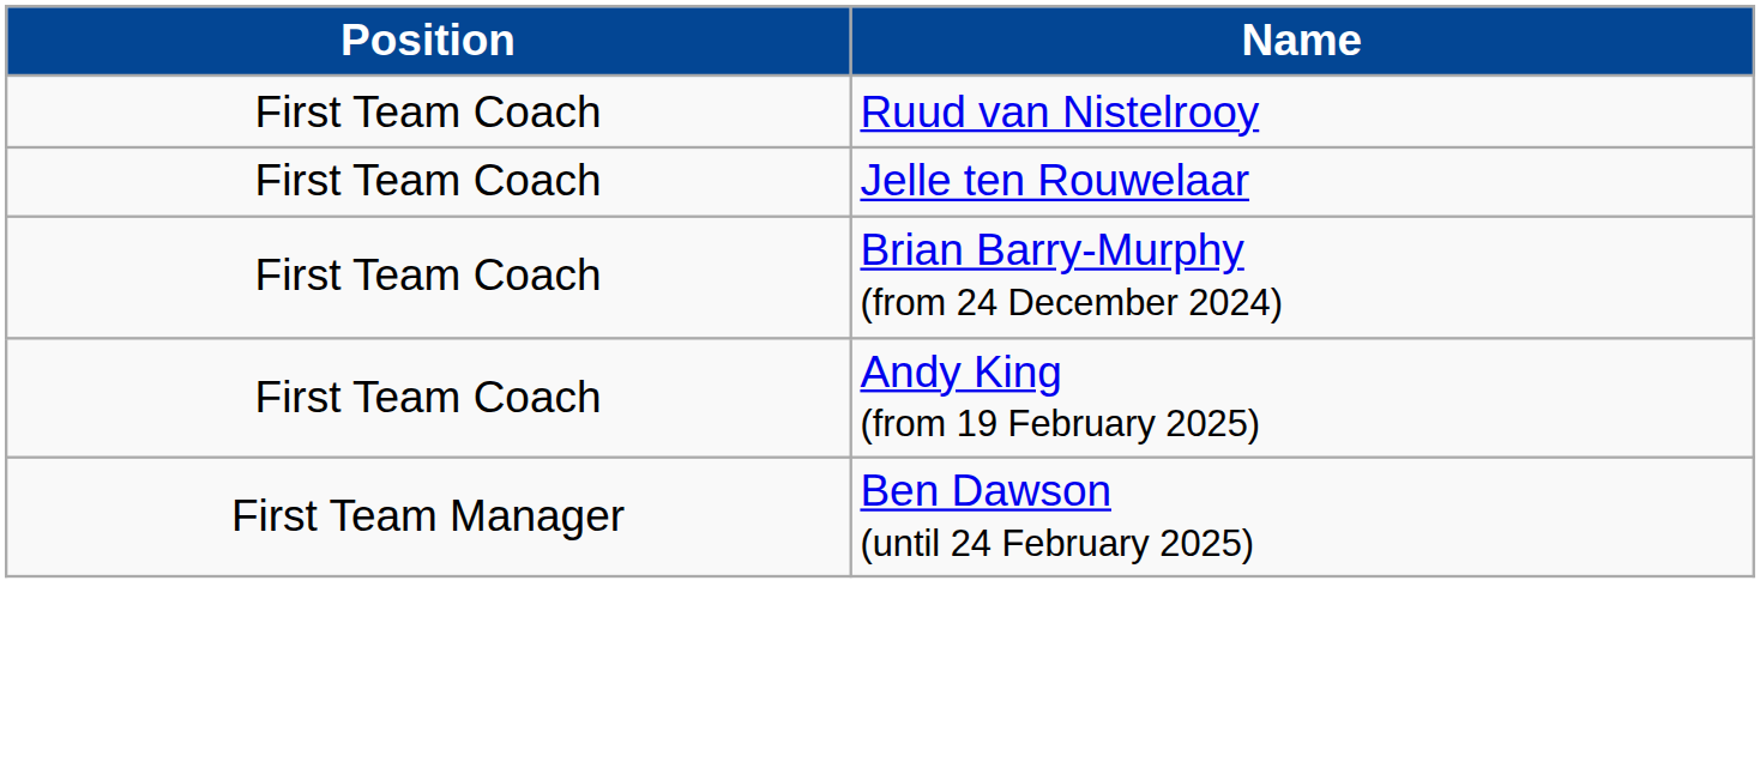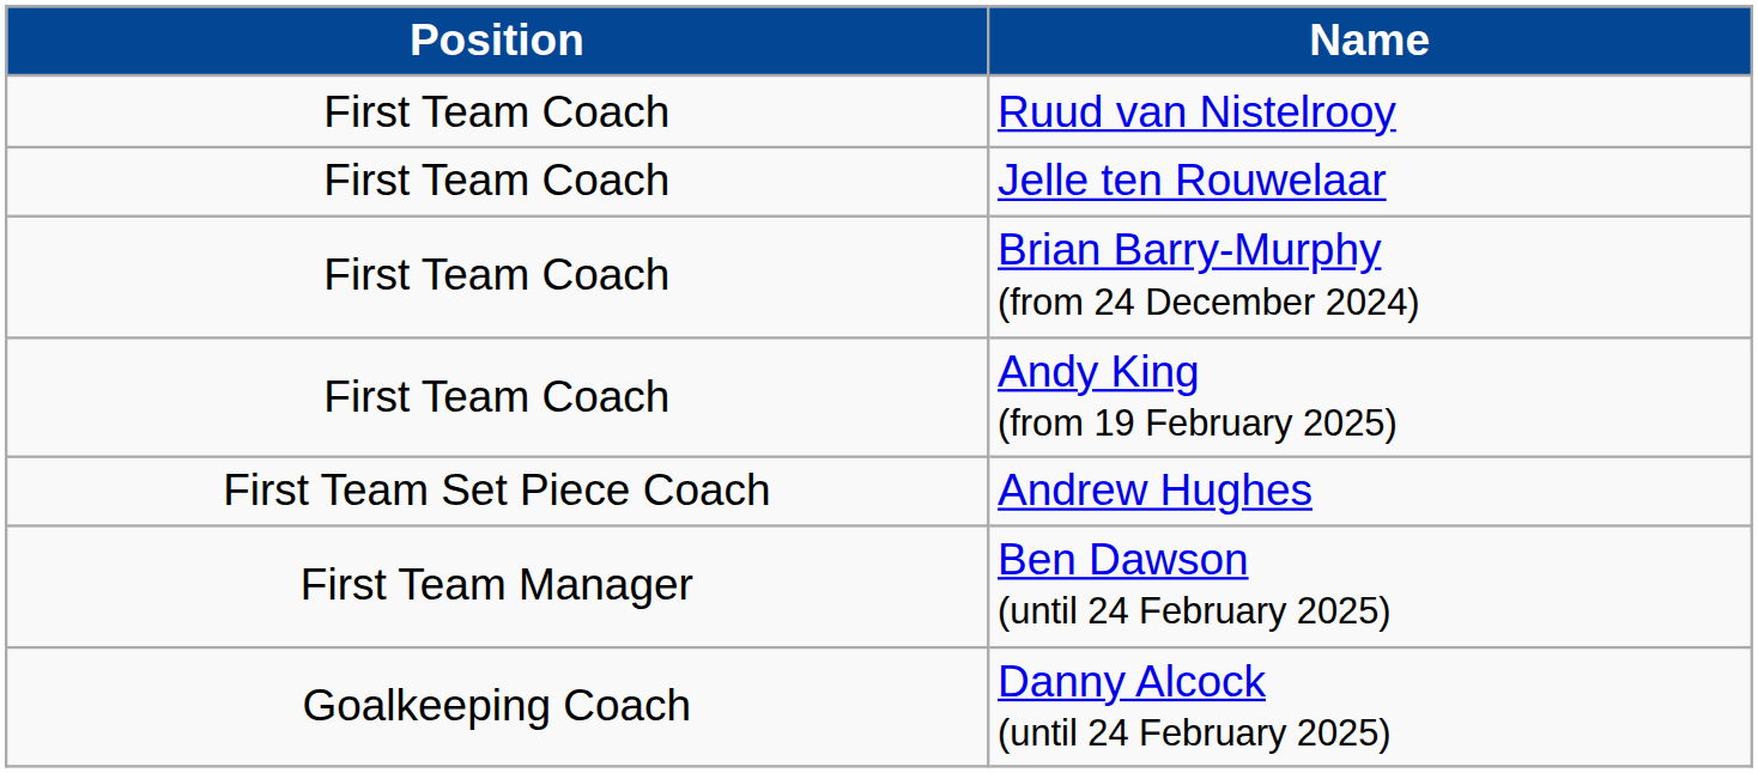 <table class="wikitable" style="text-align:center;width:50%;">
 <tr>
 <th style=background:#034694;color:#FFFFFF>Position</th>
 <th style=background:#034694;color:#FFFFFF>Name</th>
 </tr>
 <tr>
 <td>First Team Coach</td>
 <td align=left> <a href='#'>Ruud van Nistelrooy</a></td>
 </tr>
 <tr>
 <td>First Team Coach</td>
 <td align=left> <a href='#'>Jelle ten Rouwelaar</a></td>
 </tr>
 <tr>
 <td>First Team Coach</td>
 <td align=left> <a href='#'>Brian Barry-Murphy</a><br><small>(from 24 December 2024)</small></td>
 </tr>
 <tr>
 <td>First Team Coach</td>
 <td align=left> <a href='#'>Andy King</a><br><small>(from 19 February 2025)</small></td>
 </tr>
 <tr>
+<td>First Team Set Piece Coach</td>
+<td align=left> <a href='#'>Andrew Hughes</a></td>
+</tr>
+<tr>
 <td>First Team Manager</td>
 <td align=left> <a href='#'>Ben Dawson</a><br><small>(until 24 February 2025)</small></td>
 </tr>
+<tr>
+<td>Goalkeeping Coach</td>
+<td align=left> <a href='#'>Danny Alcock</a><br><small>(until 24 February 2025)</small></td>
+</tr>
 </table>
